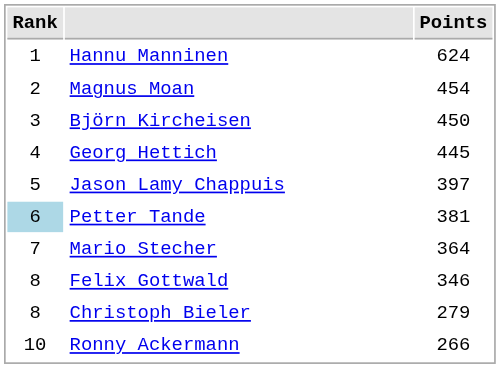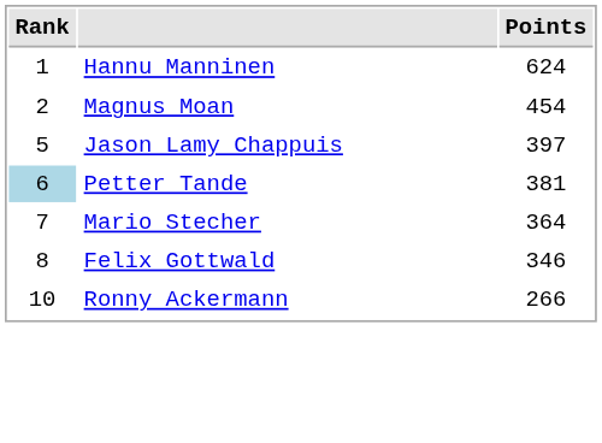 <table cellspacing="1" cellpadding="3" style="border:1px solid #AAAAAA;font-size:86%">
 <tr bgcolor="#E4E4E4">
 <th style="border-bottom:1px solid #AAAAAA" width=10>Rank</th>
 <th style="border-bottom:1px solid #AAAAAA" width=200></th>
 <th style="border-bottom:1px solid #AAAAAA" width=20>Points</th>
 </tr>
 <tr align="center">
 <td>1</td>
 <td align="left"> <a href='#'>Hannu Manninen</a></td>
 <td>624</td>
 </tr>
 <tr align="center">
 <td>2</td>
 <td align="left"> <a href='#'>Magnus Moan</a></td>
 <td>454</td>
-</tr>
-<tr align="center">
-<td>3</td>
-<td align="left"> <a href='#'>Björn Kircheisen</a></td>
-<td>450</td>
-</tr>
-<tr align="center">
-<td>4</td>
-<td align="left"> <a href='#'>Georg Hettich</a></td>
-<td>445</td>
 </tr>
 <tr align="center">
 <td>5</td>
 <td align="left"> <a href='#'>Jason Lamy Chappuis</a></td>
 <td>397</td>
 </tr>
 <tr align="center">
 <td style="background: lightblue;">6</td>
 <td align="left"> <a href='#'>Petter Tande</a></td>
 <td>381</td>
 </tr>
 <tr align="center">
 <td>7</td>
 <td align="left"> <a href='#'>Mario Stecher</a></td>
 <td>364</td>
 </tr>
 <tr align="center">
 <td>8</td>
 <td align="left"> <a href='#'>Felix Gottwald</a></td>
 <td>346</td>
 </tr>
 <tr align="center">
-<td>8</td>
-<td align="left"> <a href='#'>Christoph Bieler</a></td>
-<td>279</td>
-</tr>
-<tr align="center">
 <td>10</td>
 <td align="left"> <a href='#'>Ronny Ackermann</a></td>
 <td>266</td>
 </tr>
 </table>
